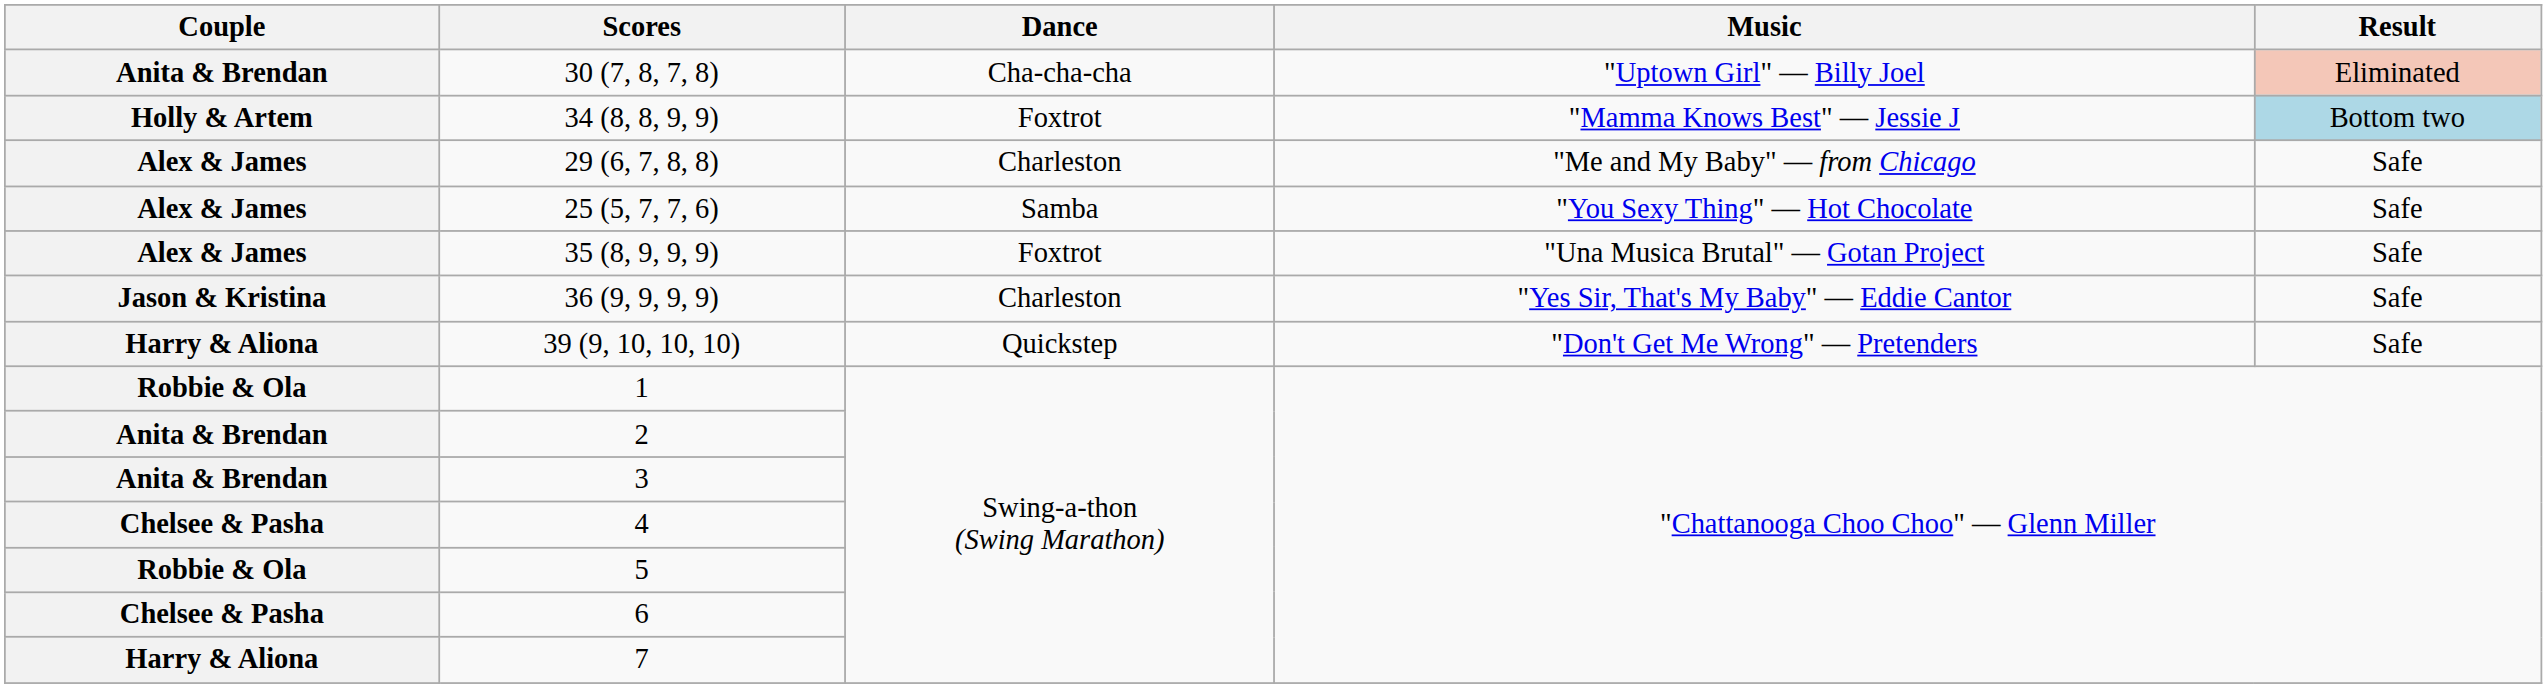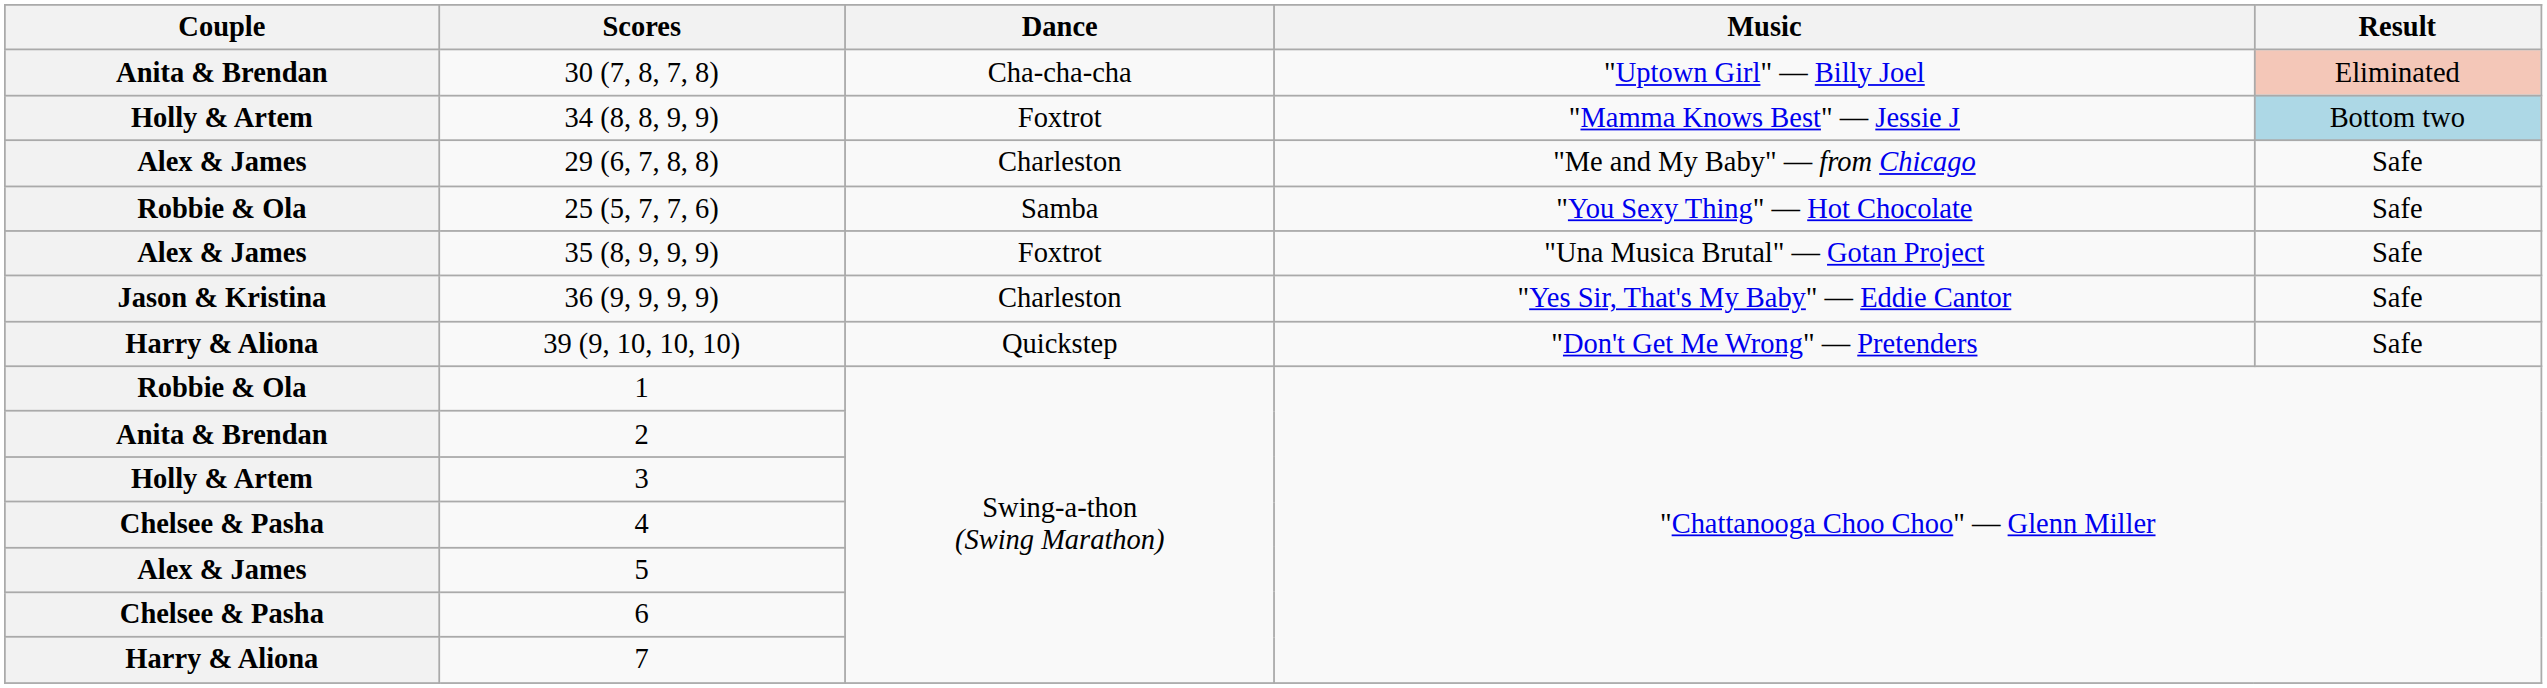 <table class="wikitable sortable" style="text-align:center; width:90%">
 <tr>
 <th scope="col">Couple</th>
 <th scope="col">Scores</th>
 <th scope="col" class="unsortable">Dance</th>
 <th scope="col" class="unsortable">Music</th>
 <th scope="col" class="unsortable">Result</th>
 </tr>
 <tr>
 <th scope="row">Anita & Brendan</th>
 <td>30 (7, 8, 7, 8)</td>
 <td>Cha-cha-cha</td>
 <td>"<a href='#'>Uptown Girl</a>" — <a href='#'>Billy Joel</a></td>
 <td bgcolor="f4c7b8">Eliminated</td>
 </tr>
 <tr>
 <th scope="row">Holly & Artem</th>
 <td>34 (8, 8, 9, 9)</td>
 <td>Foxtrot</td>
 <td>"<a href='#'>Mamma Knows Best</a>" — <a href='#'>Jessie J</a></td>
 <td bgcolor="lightblue">Bottom two</td>
 </tr>
 <tr>
 <th scope="row">Alex & James</th>
 <td>29 (6, 7, 8, 8)</td>
 <td>Charleston</td>
 <td>"Me and My Baby" — <em>from <a href='#'>Chicago</a></em></td>
 <td>Safe</td>
 </tr>
 <tr>
-<th scope="row">Alex & James</th>
+<th scope="row">Robbie & Ola</th>
 <td>25 (5, 7, 7, 6)</td>
 <td>Samba</td>
 <td>"<a href='#'>You Sexy Thing</a>" — <a href='#'>Hot Chocolate</a></td>
 <td>Safe</td>
 </tr>
 <tr>
 <th scope="row">Alex & James</th>
 <td>35 (8, 9, 9, 9)</td>
 <td>Foxtrot</td>
 <td>"Una Musica Brutal" — <a href='#'>Gotan Project</a></td>
 <td>Safe</td>
 </tr>
 <tr>
 <th scope="row">Jason & Kristina</th>
 <td>36 (9, 9, 9, 9)</td>
 <td>Charleston</td>
 <td>"<a href='#'>Yes Sir, That's My Baby</a>" — <a href='#'>Eddie Cantor</a></td>
 <td>Safe</td>
 </tr>
 <tr>
 <th scope="row">Harry & Aliona</th>
 <td>39 (9, 10, 10, 10)</td>
 <td>Quickstep</td>
 <td>"<a href='#'>Don't Get Me Wrong</a>" — <a href='#'>Pretenders</a></td>
 <td>Safe</td>
 </tr>
 <tr>
 <th scope="row">Robbie & Ola</th>
 <td>1</td>
 <td rowspan="7">Swing-a-thon<br><em>(Swing Marathon)</em></td>
 <td colspan="2" rowspan="7">"<a href='#'>Chattanooga Choo Choo</a>" — <a href='#'>Glenn Miller</a></td>
 </tr>
 <tr>
 <th scope="row">Anita & Brendan</th>
 <td>2</td>
 </tr>
 <tr>
-<th scope="row">Anita & Brendan</th>
+<th scope="row">Holly & Artem</th>
 <td>3</td>
 </tr>
 <tr>
 <th scope="row">Chelsee & Pasha</th>
 <td>4</td>
 </tr>
 <tr>
-<th scope="row">Robbie & Ola</th>
+<th scope="row">Alex & James</th>
 <td>5</td>
 </tr>
 <tr>
 <th scope="row">Chelsee & Pasha</th>
 <td>6</td>
 </tr>
 <tr>
 <th scope="row">Harry & Aliona</th>
 <td>7</td>
 </tr>
 </table>
